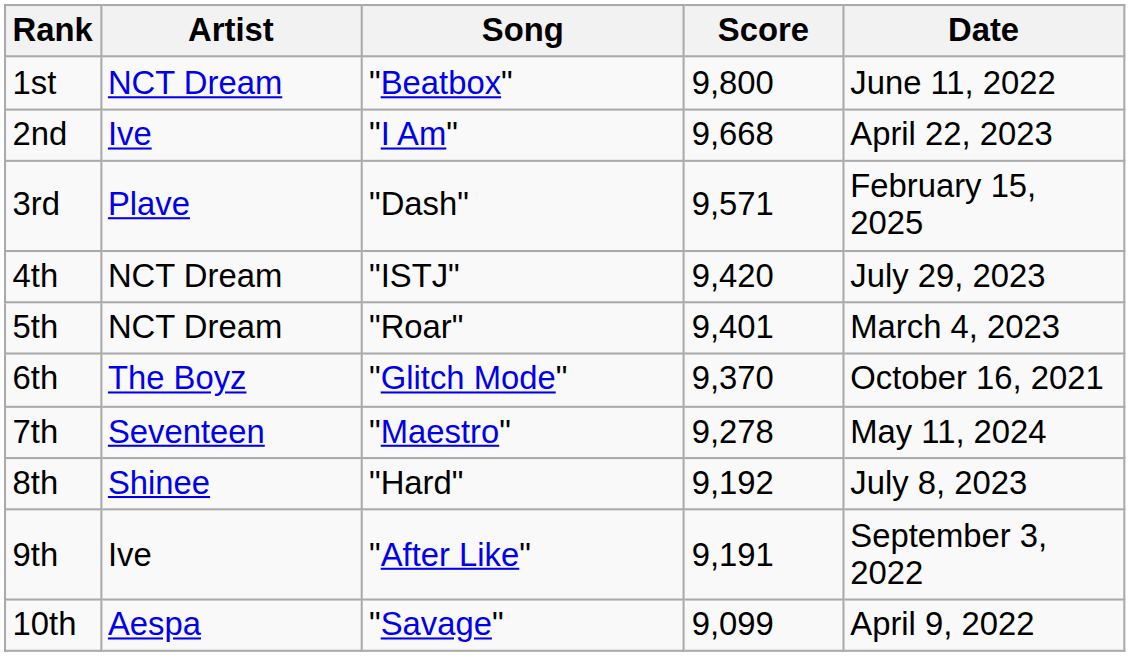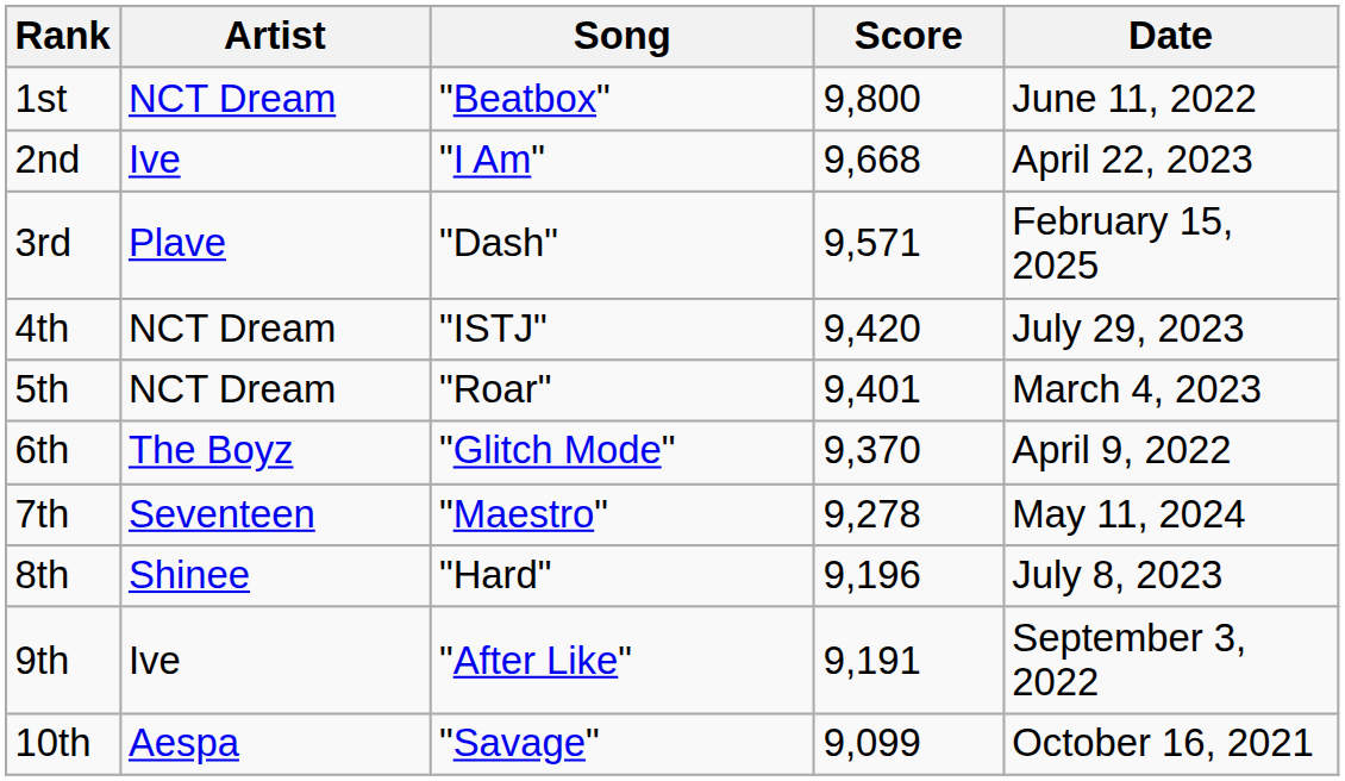 <table class="wikitable">
 <tr>
 <th>Rank</th>
 <th style="width:120px">Artist</th>
 <th style="width:150px">Song</th>
 <th style="width:70px">Score</th>
 <th style="width:130px">Date</th>
 </tr>
 <tr>
 <td>1st</td>
 <td><a href='#'>NCT Dream</a></td>
 <td>"<a href='#'>Beatbox</a>"</td>
 <td>9,800</td>
 <td>June 11, 2022</td>
 </tr>
 <tr>
 <td>2nd</td>
 <td><a href='#'>Ive</a></td>
 <td>"<a href='#'>I Am</a>"</td>
 <td>9,668</td>
 <td>April 22, 2023</td>
 </tr>
 <tr>
 <td>3rd</td>
 <td><a href='#'>Plave</a></td>
 <td>"Dash"</td>
 <td>9,571</td>
 <td>February 15, 2025</td>
 </tr>
 <tr>
 <td>4th</td>
 <td>NCT Dream</td>
 <td>"ISTJ"</td>
 <td>9,420</td>
 <td>July 29, 2023</td>
 </tr>
 <tr>
 <td>5th</td>
 <td>NCT Dream</td>
 <td>"Roar"</td>
 <td>9,401</td>
 <td>March 4, 2023</td>
 </tr>
 <tr>
 <td>6th</td>
 <td><a href='#'>The Boyz</a></td>
 <td>"<a href='#'>Glitch Mode</a>"</td>
 <td>9,370</td>
-<td>October 16, 2021</td>
+<td>April 9, 2022</td>
 </tr>
 <tr>
 <td>7th</td>
 <td><a href='#'>Seventeen</a></td>
 <td>"<a href='#'>Maestro</a>"</td>
 <td>9,278</td>
 <td>May 11, 2024</td>
 </tr>
 <tr>
 <td>8th</td>
 <td><a href='#'>Shinee</a></td>
 <td>"Hard"</td>
-<td>9,192</td>
+<td>9,196</td>
 <td>July 8, 2023</td>
 </tr>
 <tr>
 <td>9th</td>
 <td>Ive</td>
 <td>"<a href='#'>After Like</a>"</td>
 <td>9,191</td>
 <td>September 3, 2022</td>
 </tr>
 <tr>
 <td>10th</td>
 <td><a href='#'>Aespa</a></td>
 <td>"<a href='#'>Savage</a>"</td>
 <td>9,099</td>
-<td>April 9, 2022</td>
+<td>October 16, 2021</td>
 </tr>
 </table>
